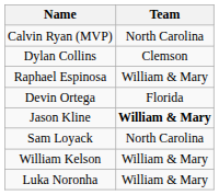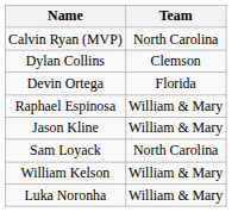 <table class="wikitable" style="text-align:center">
 <tr>
 <th>Name</th>
 <th>Team</th>
 </tr>
 <tr>
 <td>Calvin Ryan (MVP)</td>
 <td>North Carolina</td>
 </tr>
 <tr>
 <td>Dylan Collins</td>
 <td>Clemson</td>
 </tr>
 <tr>
+<td>Devin Ortega</td>
+<td>Florida</td>
+</tr>
+<tr>
 <td>Raphael Espinosa</td>
 <td>William & Mary</td>
 </tr>
 <tr>
-<td>Devin Ortega</td>
-<td>Florida</td>
-</tr>
-<tr>
 <td>Jason Kline</td>
-<td><strong>William & Mary</strong></td>
+<td>William & Mary</td>
 </tr>
 <tr>
 <td>Sam Loyack</td>
 <td>North Carolina</td>
 </tr>
 <tr>
 <td>William Kelson</td>
 <td>William & Mary</td>
 </tr>
 <tr>
 <td>Luka Noronha</td>
 <td>William & Mary</td>
 </tr>
 </table>
